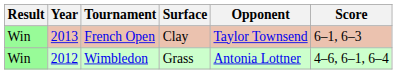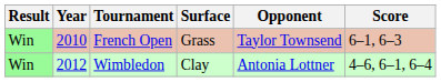 <table class="sortable wikitable">
 <tr>
 <th>Result</th>
 <th>Year</th>
 <th>Tournament</th>
 <th>Surface</th>
 <th>Opponent</th>
 <th>Score</th>
 </tr>
 <tr style="background:#ebc2af;">
 <td bgcolor=98fb98>Win</td>
-<td><a href='#'>2013</a></td>
+<td><a href='#'>2010</a></td>
 <td><a href='#'>French Open</a></td>
-<td>Clay</td>
+<td>Grass</td>
 <td> <a href='#'>Taylor Townsend</a></td>
 <td>6–1, 6–3</td>
 </tr>
 <tr style="background:#ccffcc;">
 <td bgcolor=98fb98>Win</td>
 <td><a href='#'>2012</a></td>
 <td><a href='#'>Wimbledon</a></td>
-<td>Grass</td>
+<td>Clay</td>
 <td> <a href='#'>Antonia Lottner</a></td>
 <td>4–6, 6–1, 6–4</td>
 </tr>
 </table>
